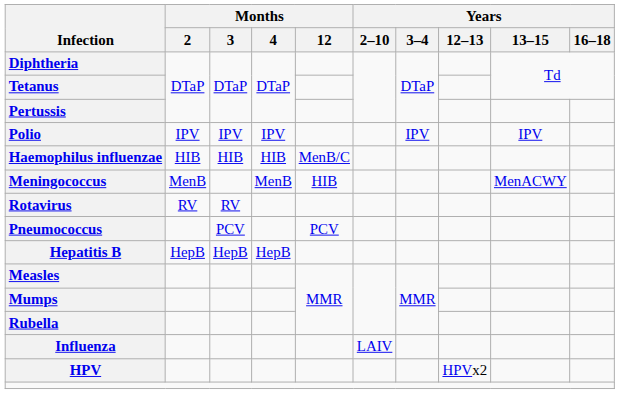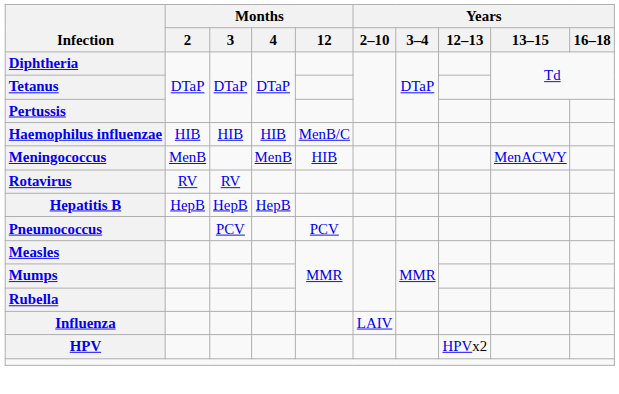 <table id="United" Kingdom class=wikitable style=margin:auto;text-align:center;table-layout:fixed>
 <tr>
 <th valign=bottom rowspan=2>Infection</th>
 <th colspan=4>Months</th>
 <th colspan="5">Years</th>
 </tr>
 <tr>
 <th style=min-width:2em; max-width:6em nowrap>2</th>
 <th style=min-width:2em; max-width:6em nowrap>3</th>
 <th style=min-width:2em; max-width:6em nowrap>4</th>
 <th style=min-width:2em; max-width:6em nowrap>12</th>
 <th>2–10</th>
 <th style=min-width:2em; max-width:6em nowrap>3–4</th>
 <th style=min-width:2em; max-width:6em nowrap>12–13</th>
 <th style=min-width:2em; max-width:6em nowrap>13–15</th>
 <th style=min-width:2em; max-width:6em nowrap>16–18</th>
 </tr>
 <tr>
 <th style=text-align:left><a href='#'>Diphtheria</a></th>
 <td rowspan=3><a href='#'>DTaP</a></td>
 <td rowspan=3><a href='#'>DTaP</a></td>
 <td rowspan=3><a href='#'>DTaP</a></td>
 <td></td>
 <td rowspan="3"></td>
 <td rowspan="3"><a href='#'>DTaP</a></td>
 <td></td>
 <td colspan=2 rowspan=2><a href='#'>Td</a></td>
 </tr>
 <tr>
 <th style=text-align:left><a href='#'>Tetanus</a></th>
 <td></td>
 <td></td>
 </tr>
 <tr>
 <th style=text-align:left><a href='#'>Pertussis</a></th>
 <td></td>
 <td></td>
 <td></td>
 <td></td>
 </tr>
 <tr>
-<th style=text-align:left><a href='#'>Polio</a></th>
-<td><a href='#'>IPV</a></td>
-<td><a href='#'>IPV</a></td>
-<td><a href='#'>IPV</a></td>
-<td></td>
-<td></td>
-<td><a href='#'>IPV</a></td>
-<td></td>
-<td><a href='#'>IPV</a></td>
-<td></td>
-</tr>
-<tr>
 <th style=text-align:left><a href='#'>Haemophilus influenzae</a></th>
 <td><a href='#'>HIB</a></td>
 <td><a href='#'>HIB</a></td>
 <td><a href='#'>HIB</a></td>
 <td><a href='#'>MenB/C</a></td>
 <td></td>
 <td></td>
 <td></td>
 <td></td>
 <td></td>
 </tr>
 <tr>
 <th style=text-align:left><a href='#'>Meningococcus</a></th>
 <td><a href='#'>MenB</a></td>
 <td></td>
 <td><a href='#'>MenB</a></td>
 <td><a href='#'>HIB</a></td>
 <td></td>
 <td></td>
 <td></td>
 <td><a href='#'>MenACWY</a></td>
 <td></td>
 </tr>
 <tr>
 <th style=text-align:left><a href='#'>Rotavirus</a></th>
 <td><a href='#'>RV</a></td>
 <td><a href='#'>RV</a></td>
 <td></td>
 <td></td>
 <td></td>
 <td></td>
 <td></td>
 <td></td>
 <td></td>
 </tr>
 <tr>
-<th style=text-align:left><a href='#'>Pneumococcus</a></th>
+<th><a href='#'>Hepatitis B</a></th>
+<td><a href='#'>HepB</a></td>
+<td><a href='#'>HepB</a></td>
+<td><a href='#'>HepB</a></td>
 <td></td>
-<td><a href='#'>PCV</a></td>
-<td></td>
-<td><a href='#'>PCV</a></td>
 <td></td>
 <td></td>
 <td></td>
 <td></td>
 <td></td>
 </tr>
 <tr>
-<th><a href='#'>Hepatitis B</a></th>
-<td><a href='#'>HepB</a></td>
-<td><a href='#'>HepB</a></td>
-<td><a href='#'>HepB</a></td>
+<th style=text-align:left><a href='#'>Pneumococcus</a></th>
 <td></td>
+<td><a href='#'>PCV</a></td>
+<td></td>
+<td><a href='#'>PCV</a></td>
 <td></td>
 <td></td>
 <td></td>
 <td></td>
 <td></td>
 </tr>
 <tr>
 <th style="text-align:left"><a href='#'>Measles</a></th>
 <td></td>
 <td></td>
 <td></td>
 <td rowspan="3"><a href='#'>MMR</a></td>
 <td rowspan="3"></td>
 <td rowspan="3"><a href='#'>MMR</a></td>
 <td></td>
 <td></td>
 <td></td>
 </tr>
 <tr>
 <th style=text-align:left><a href='#'>Mumps</a></th>
 <td></td>
 <td></td>
 <td></td>
 <td></td>
 <td></td>
 <td></td>
 </tr>
 <tr>
 <th style=text-align:left><a href='#'>Rubella</a></th>
 <td></td>
 <td></td>
 <td></td>
 <td></td>
 <td></td>
 <td></td>
 </tr>
 <tr>
 <th><a href='#'>Influenza</a></th>
 <td></td>
 <td></td>
 <td></td>
 <td></td>
 <td><a href='#'>LAIV</a></td>
 <td></td>
 <td></td>
 <td></td>
 <td></td>
 </tr>
 <tr>
 <th><a href='#'>HPV</a></th>
 <td></td>
 <td></td>
 <td></td>
 <td></td>
 <td></td>
 <td></td>
 <td><a href='#'>HPV</a>x2</td>
 <td></td>
 </tr>
 <tr>
 <td colspan="10" style="text-align:left"></td>
 </tr>
 </table>
